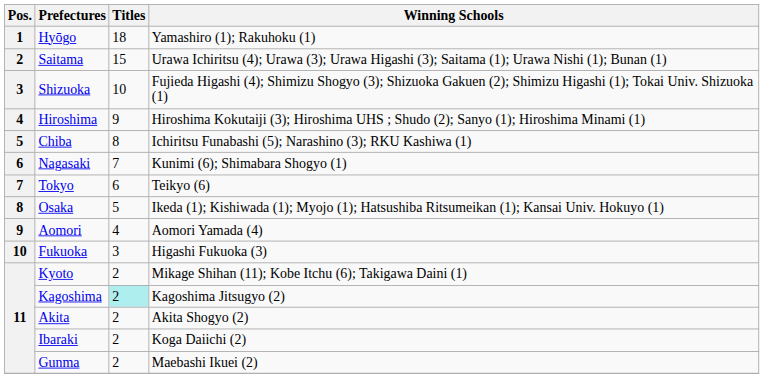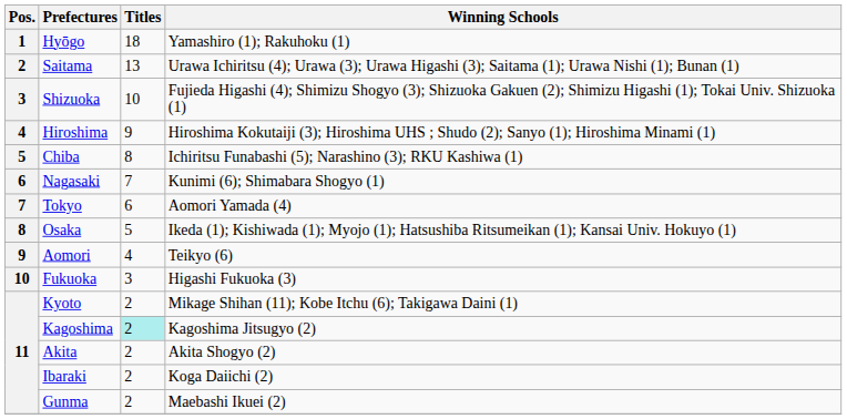 <table class="wikitable">
 <tr>
 <th>Pos.</th>
 <th>Prefectures</th>
 <th>Titles</th>
 <th>Winning Schools</th>
 </tr>
 <tr>
 <th>1</th>
 <td><a href='#'>Hyōgo</a></td>
 <td>18</td>
 <td>Yamashiro (1); Rakuhoku (1)</td>
 </tr>
 <tr>
 <th>2</th>
 <td><a href='#'>Saitama</a></td>
-<td>15</td>
+<td>13</td>
 <td>Urawa Ichiritsu (4); Urawa (3); Urawa Higashi (3); Saitama  (1); Urawa Nishi (1); Bunan (1)</td>
 </tr>
 <tr>
 <th>3</th>
 <td><a href='#'>Shizuoka</a></td>
 <td>10</td>
 <td>Fujieda Higashi (4); Shimizu Shogyo (3); Shizuoka Gakuen (2); Shimizu Higashi (1); Tokai Univ. Shizuoka (1)</td>
 </tr>
 <tr>
 <th>4</th>
 <td><a href='#'>Hiroshima</a></td>
 <td>9</td>
 <td>Hiroshima Kokutaiji (3); Hiroshima UHS ; Shudo (2); Sanyo (1); Hiroshima Minami (1)</td>
 </tr>
 <tr>
 <th>5</th>
 <td><a href='#'>Chiba</a></td>
 <td>8</td>
 <td>Ichiritsu Funabashi (5); Narashino (3); RKU Kashiwa (1)</td>
 </tr>
 <tr>
 <th>6</th>
 <td><a href='#'>Nagasaki</a></td>
 <td>7</td>
 <td>Kunimi (6); Shimabara Shogyo (1)</td>
 </tr>
 <tr>
 <th>7</th>
 <td><a href='#'>Tokyo</a></td>
 <td>6</td>
-<td>Teikyo (6)</td>
+<td>Aomori Yamada (4)</td>
 </tr>
 <tr>
 <th>8</th>
 <td><a href='#'>Osaka</a></td>
 <td>5</td>
 <td>Ikeda (1); Kishiwada (1); Myojo (1); Hatsushiba Ritsumeikan (1); Kansai Univ. Hokuyo (1)</td>
 </tr>
 <tr>
 <th>9</th>
 <td><a href='#'>Aomori</a></td>
 <td>4</td>
-<td>Aomori Yamada (4)</td>
+<td>Teikyo (6)</td>
 </tr>
 <tr>
 <th>10</th>
 <td><a href='#'>Fukuoka</a></td>
 <td>3</td>
 <td>Higashi Fukuoka (3)</td>
 </tr>
 <tr>
 <th rowspan=5>11</th>
 <td><a href='#'>Kyoto</a></td>
 <td>2</td>
 <td>Mikage Shihan (11); Kobe Itchu (6); Takigawa Daini (1)</td>
 </tr>
 <tr>
 <td><a href='#'>Kagoshima</a></td>
 <td style="background: paleturquoise;">2</td>
 <td>Kagoshima Jitsugyo (2)</td>
 </tr>
 <tr>
 <td><a href='#'>Akita</a></td>
 <td>2</td>
 <td>Akita Shogyo (2)</td>
 </tr>
 <tr>
 <td><a href='#'>Ibaraki</a></td>
 <td>2</td>
 <td>Koga Daiichi (2)</td>
 </tr>
 <tr>
 <td><a href='#'>Gunma</a></td>
 <td>2</td>
 <td>Maebashi Ikuei (2)</td>
 </tr>
 <tr>
 </tr>
 </table>
